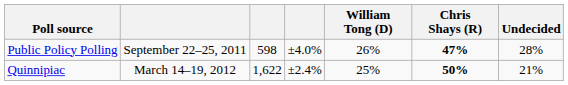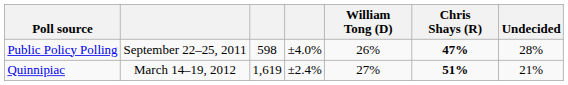 <table class="wikitable" style="text-align:center">
 <tr valign= bottom>
 <th>Poll source</th>
 <th></th>
 <th></th>
 <th></th>
 <th style="width:100px;">William<br>Tong (D)</th>
 <th style="width:100px;">Chris<br>Shays (R)</th>
 <th>Undecided</th>
 </tr>
 <tr>
 <td align=left><a href='#'>Public Policy Polling</a></td>
 <td>September 22–25, 2011</td>
 <td>598</td>
 <td>±4.0%</td>
 <td>26%</td>
 <td><strong>47%</strong></td>
 <td>28%</td>
 </tr>
 <tr>
 <td align=left><a href='#'>Quinnipiac</a></td>
 <td>March 14–19, 2012</td>
-<td>1,622</td>
+<td>1,619</td>
 <td>±2.4%</td>
-<td>25%</td>
-<td><strong>50%</strong></td>
+<td>27%</td>
+<td><strong>51%</strong></td>
 <td>21%</td>
 </tr>
 </table>
